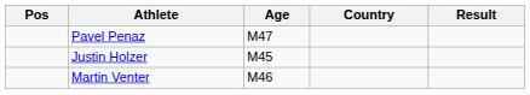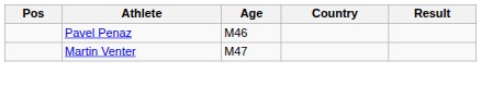 <table class="wikitable"  style="text-align:center; width:50%;">
 <tr>
 <th>Pos</th>
 <th>Athlete</th>
 <th>Age</th>
 <th>Country</th>
 <th>Result</th>
 </tr>
 <tr>
 <td align=center></td>
 <td align=left><a href='#'>Pavel Penaz</a></td>
-<td align=left>M47</td>
-<td align=left></td>
-<td></td>
-</tr>
-<tr>
-<td align=center></td>
-<td align=left><a href='#'>Justin Holzer</a></td>
-<td align=left>M45</td>
+<td align=left>M46</td>
 <td align=left></td>
 <td></td>
 </tr>
 <tr>
 <td align=center></td>
 <td align=left><a href='#'>Martin Venter</a></td>
-<td align=left>M46</td>
+<td align=left>M47</td>
 <td align=left></td>
 <td></td>
 </tr>
 </table>
